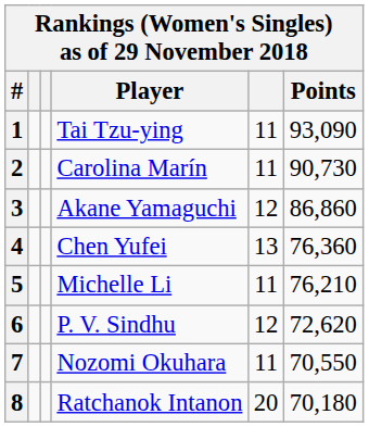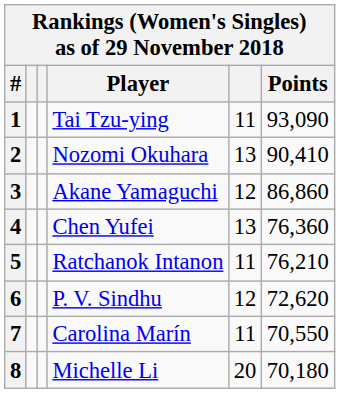 <table class="sortable wikitable">
 <tr>
 <th colspan="6">Rankings (Women's Singles)<br>as of 29 November 2018</th>
 </tr>
 <tr>
 <th>#</th>
 <th></th>
 <th></th>
 <th>Player</th>
 <th></th>
 <th>Points</th>
 </tr>
 <tr>
 <th>1</th>
 <td align="center"></td>
 <td></td>
 <td><a href='#'>Tai Tzu-ying</a></td>
 <td align="center">11</td>
 <td>93,090</td>
 </tr>
 <tr>
 <th>2</th>
 <td align="center"></td>
 <td></td>
-<td><a href='#'>Carolina Marín</a></td>
-<td align="center">11</td>
-<td>90,730</td>
+<td><a href='#'>Nozomi Okuhara</a></td>
+<td align="center">13</td>
+<td>90,410</td>
 </tr>
 <tr>
 <th>3</th>
 <td align="center"></td>
 <td></td>
 <td><a href='#'>Akane Yamaguchi</a></td>
 <td align="center">12</td>
 <td>86,860</td>
 </tr>
 <tr>
 <th>4</th>
 <td align="center"></td>
 <td></td>
 <td><a href='#'>Chen Yufei</a></td>
 <td align="center">13</td>
 <td>76,360</td>
 </tr>
 <tr>
 <th>5</th>
 <td align="center"></td>
 <td></td>
-<td><a href='#'>Michelle Li</a></td>
+<td><a href='#'>Ratchanok Intanon</a></td>
 <td align="center">11</td>
 <td>76,210</td>
 </tr>
 <tr>
 <th>6</th>
 <td align="center"></td>
 <td></td>
 <td><a href='#'>P. V. Sindhu</a></td>
 <td align="center">12</td>
 <td>72,620</td>
 </tr>
 <tr>
 <th>7</th>
 <td align="center"></td>
 <td></td>
-<td><a href='#'>Nozomi Okuhara</a></td>
+<td><a href='#'>Carolina Marín</a></td>
 <td align="center">11</td>
 <td>70,550</td>
 </tr>
 <tr>
 <th>8</th>
 <td align="center"></td>
 <td></td>
-<td><a href='#'>Ratchanok Intanon</a></td>
+<td><a href='#'>Michelle Li</a></td>
 <td align="center">20</td>
 <td>70,180</td>
 </tr>
 </table>
